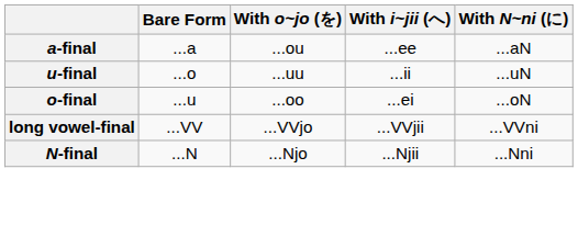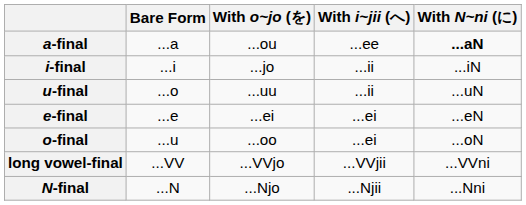 <table class="wikitable" style="text-align: center">
 <tr>
 <th></th>
 <th>Bare Form</th>
 <th>With <em>o~jo</em> (を)</th>
 <th>With <em>i~jii</em> (へ)</th>
 <th>With <em>N~ni</em> (に)</th>
 </tr>
 <tr>
 <th><em>a</em>-final</th>
 <td>...a</td>
 <td>...ou</td>
 <td>...ee</td>
-<td>...aN</td>
+<td><strong>...aN</strong></td>
+</tr>
+<tr>
+<th><em>i</em>-final</th>
+<td>...i</td>
+<td>...jo</td>
+<td>...ii</td>
+<td>...iN</td>
 </tr>
 <tr>
 <th><em>u</em>-final</th>
 <td>...o</td>
 <td>...uu</td>
 <td>...ii</td>
 <td>...uN</td>
+</tr>
+<tr>
+<th><em>e</em>-final</th>
+<td>...e</td>
+<td>...ei</td>
+<td>...ei</td>
+<td>...eN</td>
 </tr>
 <tr>
 <th><em>o</em>-final</th>
 <td>...u</td>
 <td>...oo</td>
 <td>...ei</td>
 <td>...oN</td>
 </tr>
 <tr>
 <th>long vowel-final</th>
 <td>...VV</td>
 <td>...VVjo</td>
 <td>...VVjii</td>
 <td>...VVni</td>
 </tr>
 <tr>
 <th><em>N</em>-final</th>
 <td>...N</td>
 <td>...Njo</td>
 <td>...Njii</td>
 <td>...Nni</td>
 </tr>
 </table>
